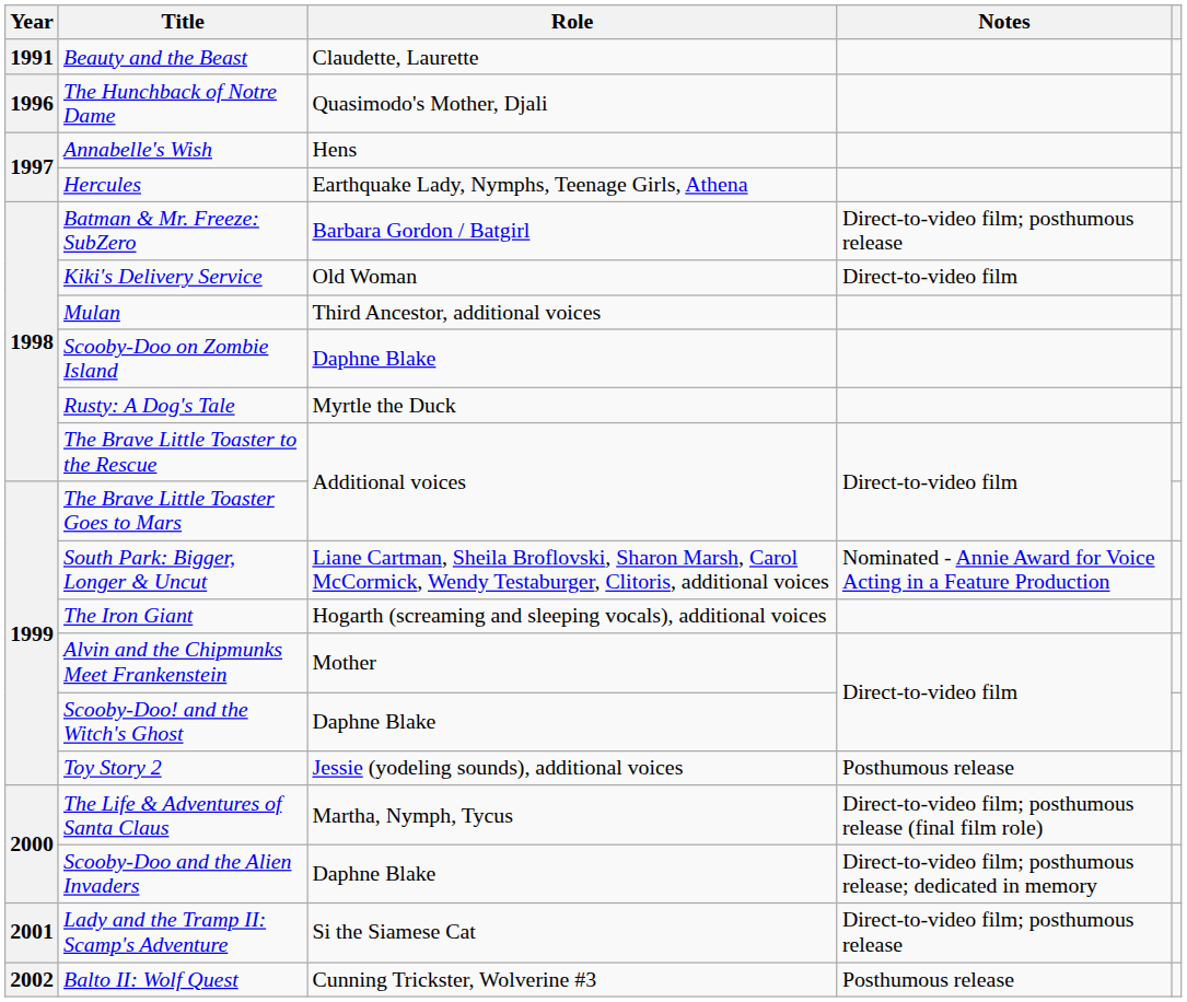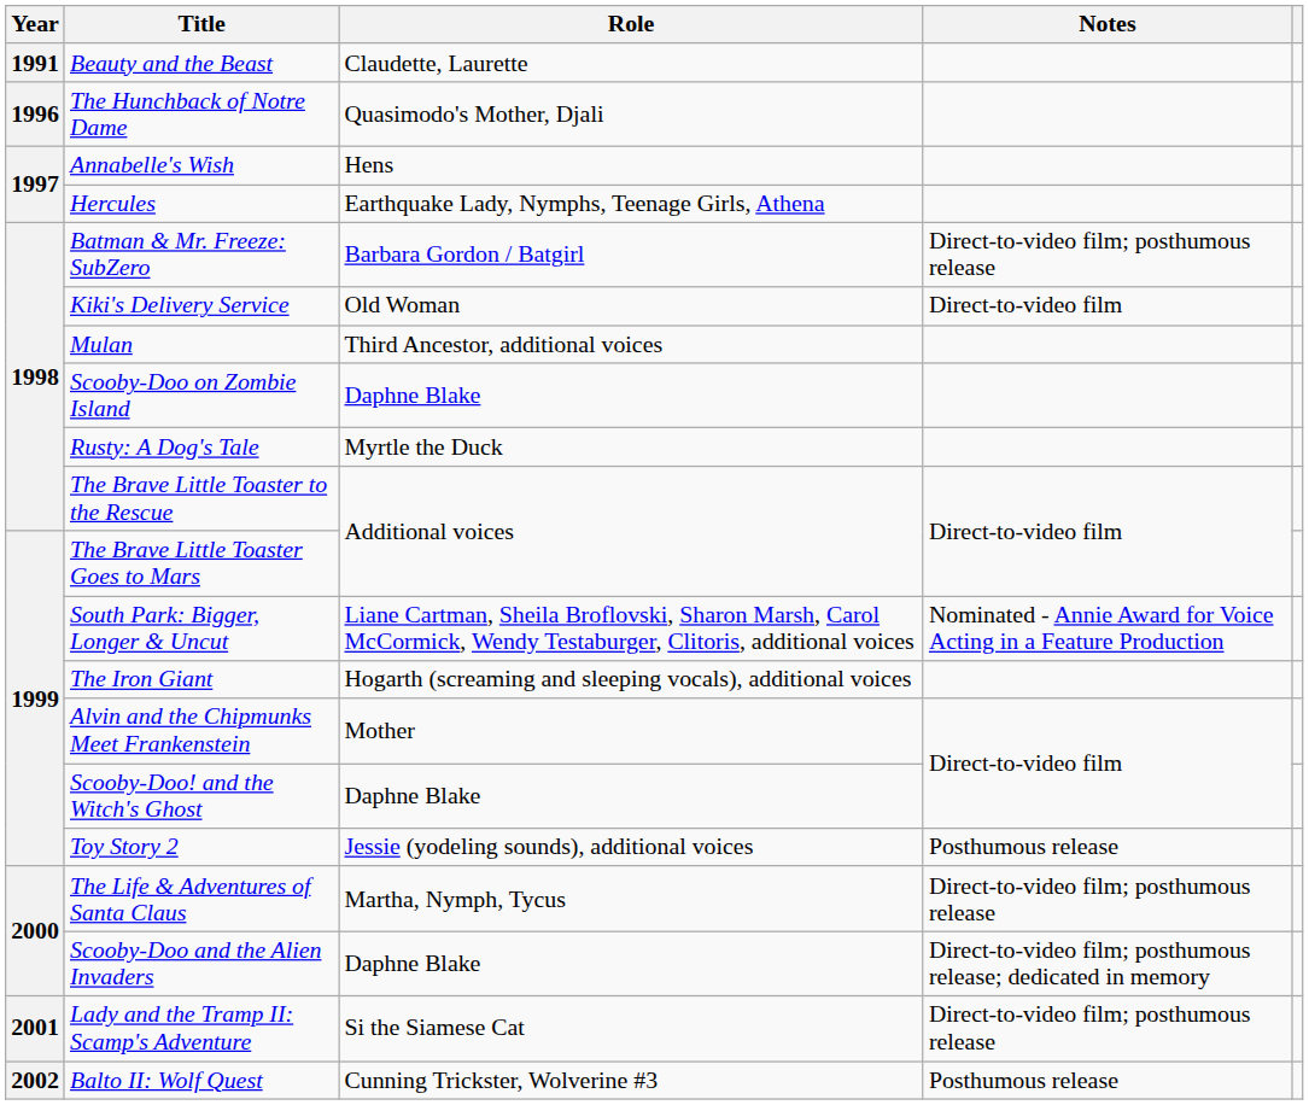 <table class="wikitable plainrowheaders sortable">
 <tr>
 <th scope="col">Year</th>
 <th scope="col">Title</th>
 <th scope="col">Role</th>
 <th scope="col" class="unsortable">Notes</th>
 <th scope="col"></th>
 </tr>
 <tr>
 <th scope="row">1991</th>
 <td><em><a href='#'>Beauty and the Beast</a></em></td>
 <td>Claudette, Laurette</td>
 <td></td>
 <td><em></em></td>
 </tr>
 <tr>
 <th scope="row">1996</th>
 <td><em><a href='#'>The Hunchback of Notre Dame</a></em></td>
 <td>Quasimodo's Mother, Djali</td>
 <td></td>
 <td><em></em></td>
 </tr>
 <tr>
 <th scope="row" rowspan="2">1997</th>
 <td><em><a href='#'>Annabelle's Wish</a></em></td>
 <td>Hens</td>
 <td></td>
 <td><em></em></td>
 </tr>
 <tr>
 <td><em><a href='#'>Hercules</a></em></td>
 <td>Earthquake Lady, Nymphs, Teenage Girls, <a href='#'>Athena</a></td>
 <td></td>
 <td><em></em></td>
 </tr>
 <tr>
 <th scope="row" rowspan="6">1998</th>
 <td><em><a href='#'>Batman & Mr. Freeze: SubZero</a></em></td>
 <td><a href='#'>Barbara Gordon / Batgirl</a></td>
 <td>Direct-to-video film; posthumous release</td>
 <td><em></em><em></em></td>
 </tr>
 <tr>
 <td><em><a href='#'>Kiki's Delivery Service</a></em></td>
 <td>Old Woman</td>
 <td>Direct-to-video film</td>
 <td></td>
 </tr>
 <tr>
 <td><em><a href='#'>Mulan</a></em></td>
 <td>Third Ancestor, additional voices</td>
 <td></td>
 <td><em></em></td>
 </tr>
 <tr>
 <td><em><a href='#'>Scooby-Doo on Zombie Island</a></em></td>
 <td><a href='#'>Daphne Blake</a></td>
 <td></td>
 <td><em></em></td>
 </tr>
 <tr>
 <td><em><a href='#'>Rusty: A Dog's Tale</a></em></td>
 <td>Myrtle the Duck</td>
 <td></td>
 <td><em></em></td>
 </tr>
 <tr>
 <td><em><a href='#'>The Brave Little Toaster to the Rescue</a></em></td>
 <td rowspan="2">Additional voices</td>
 <td rowspan="2">Direct-to-video film</td>
 <td></td>
 </tr>
 <tr>
 <th rowspan="6" scope="row">1999</th>
 <td><em><a href='#'>The Brave Little Toaster Goes to Mars</a></em></td>
 <td></td>
 </tr>
 <tr>
 <td><em><a href='#'>South Park: Bigger, Longer & Uncut</a></em></td>
 <td><a href='#'>Liane Cartman</a>, <a href='#'>Sheila Broflovski</a>, <a href='#'>Sharon Marsh</a>, <a href='#'>Carol McCormick</a>, <a href='#'>Wendy Testaburger</a>, <a href='#'>Clitoris</a>, additional voices</td>
 <td>Nominated - <a href='#'>Annie Award for Voice Acting in a Feature Production</a></td>
 <td><em></em></td>
 </tr>
 <tr>
 <td><em><a href='#'>The Iron Giant</a></em></td>
 <td>Hogarth (screaming and sleeping vocals), additional voices</td>
 <td></td>
 <td><em></em></td>
 </tr>
 <tr>
 <td><em><a href='#'>Alvin and the Chipmunks Meet Frankenstein</a></em></td>
 <td>Mother</td>
 <td rowspan="2">Direct-to-video film</td>
 <td></td>
 </tr>
 <tr>
 <td><em><a href='#'>Scooby-Doo! and the Witch's Ghost</a></em></td>
 <td>Daphne Blake</td>
 <td><em></em></td>
 </tr>
 <tr>
 <td><em><a href='#'>Toy Story 2</a></em></td>
 <td><a href='#'>Jessie</a> (yodeling sounds), additional voices</td>
 <td>Posthumous release</td>
 <td><em></em></td>
 </tr>
 <tr>
 <th scope="row" rowspan="2">2000</th>
 <td><em><a href='#'>The Life & Adventures of Santa Claus</a></em></td>
 <td>Martha, Nymph, Tycus</td>
-<td>Direct-to-video film; posthumous release (final film role)</td>
+<td>Direct-to-video film; posthumous release</td>
 <td><em></em></td>
 </tr>
 <tr>
 <td><em><a href='#'>Scooby-Doo and the Alien Invaders</a></em></td>
 <td>Daphne Blake</td>
 <td>Direct-to-video film; posthumous release; dedicated in memory</td>
 <td><em></em></td>
 </tr>
 <tr>
 <th scope="row">2001</th>
 <td><em><a href='#'>Lady and the Tramp II: Scamp's Adventure</a></em></td>
 <td>Si the Siamese Cat</td>
 <td>Direct-to-video film; posthumous release</td>
 <td><em></em></td>
 </tr>
 <tr>
 <th scope="row">2002</th>
 <td><em><a href='#'>Balto II: Wolf Quest</a></em></td>
 <td>Cunning Trickster, Wolverine #3</td>
 <td>Posthumous release</td>
 <td><em></em></td>
 </tr>
 </table>
